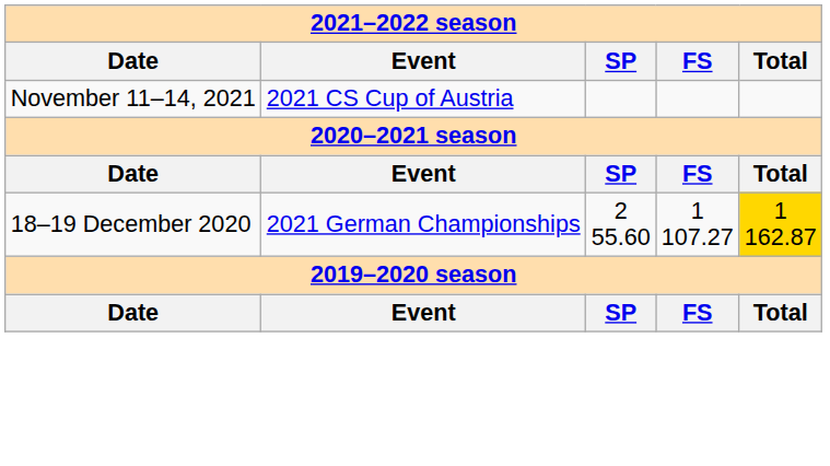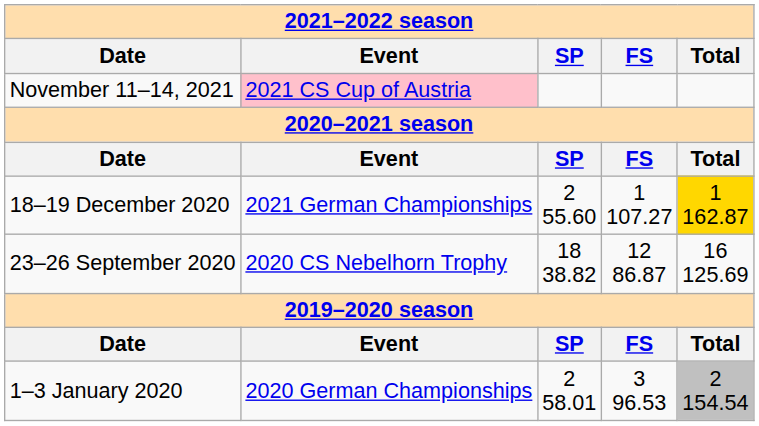 <table class="wikitable">
 <tr>
 <td style="background-color: #ffdead; " colspan=5 align=center><a href='#'><strong>2021–2022 season</strong></a></td>
 </tr>
 <tr>
 <th>Date</th>
 <th>Event</th>
 <th><a href='#'>SP</a></th>
 <th><a href='#'>FS</a></th>
 <th>Total</th>
 </tr>
 <tr>
 <td>November 11–14, 2021</td>
-<td><a href='#'>2021 CS Cup of Austria</a></td>
+<td style="background: pink;"><a href='#'>2021 CS Cup of Austria</a></td>
 <td align=center><br></td>
 <td align=center><br></td>
 <td align=center><br></td>
 </tr>
 <tr>
 <td style="background-color: #ffdead; " colspan=5 align=center><a href='#'><strong>2020–2021 season</strong></a></td>
 </tr>
 <tr>
 <th>Date</th>
 <th>Event</th>
 <th><a href='#'>SP</a></th>
 <th><a href='#'>FS</a></th>
 <th>Total</th>
 </tr>
 <tr>
 <td>18–19 December 2020</td>
 <td><a href='#'>2021 German Championships</a></td>
 <td align=center>2 <br> 55.60</td>
 <td align=center>1 <br> 107.27</td>
 <td align=center bgcolor=gold>1 <br> 162.87</td>
 </tr>
 <tr>
+<td>23–26 September 2020</td>
+<td><a href='#'>2020 CS Nebelhorn Trophy</a></td>
+<td align=center>18 <br> 38.82</td>
+<td align=center>12 <br> 86.87</td>
+<td align=center>16 <br> 125.69</td>
+</tr>
+<tr>
 <td style="background-color: #ffdead; " colspan=5 align=center><a href='#'><strong>2019–2020 season</strong></a></td>
 </tr>
 <tr>
 <th>Date</th>
 <th>Event</th>
 <th><a href='#'>SP</a></th>
 <th><a href='#'>FS</a></th>
 <th>Total</th>
 </tr>
+<tr>
+<td>1–3 January 2020</td>
+<td><a href='#'>2020 German Championships</a></td>
+<td align=center>2 <br> 58.01</td>
+<td align=center>3 <br> 96.53</td>
+<td align=center bgcolor=silver>2 <br> 154.54</td>
+</tr>
 </table>
